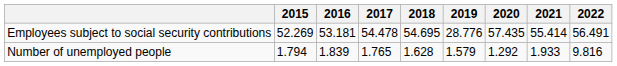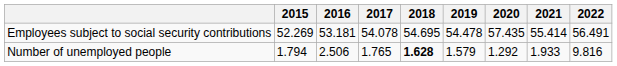 <table class="wikitable">
 <tr>
 <th></th>
 <th>2015</th>
 <th>2016</th>
 <th>2017</th>
 <th>2018</th>
 <th>2019</th>
 <th>2020</th>
 <th>2021</th>
 <th>2022</th>
 </tr>
 <tr>
 <td>Employees subject to social security contributions</td>
 <td>52.269</td>
 <td>53.181</td>
+<td>54.078</td>
+<td>54.695</td>
 <td>54.478</td>
-<td>54.695</td>
-<td>28.776</td>
 <td>57.435</td>
 <td>55.414</td>
 <td>56.491</td>
 </tr>
 <tr>
 <td>Number of unemployed people</td>
 <td>1.794</td>
-<td>1.839</td>
+<td>2.506</td>
 <td>1.765</td>
-<td>1.628</td>
+<td><strong>1.628</strong></td>
 <td>1.579</td>
 <td>1.292</td>
 <td>1.933</td>
 <td>9.816</td>
 </tr>
 </table>
